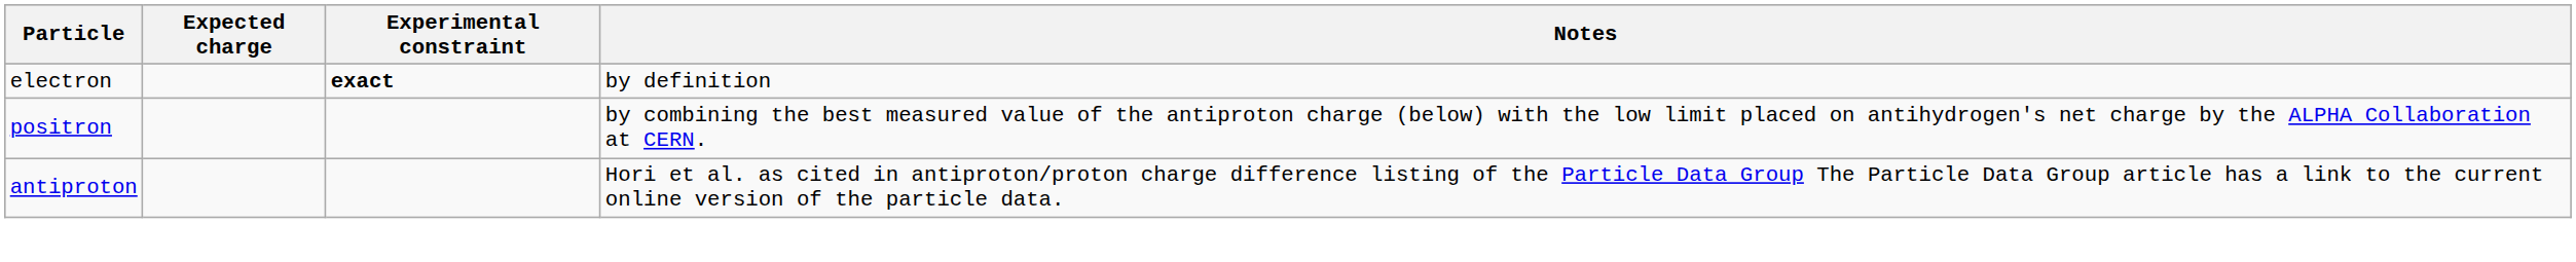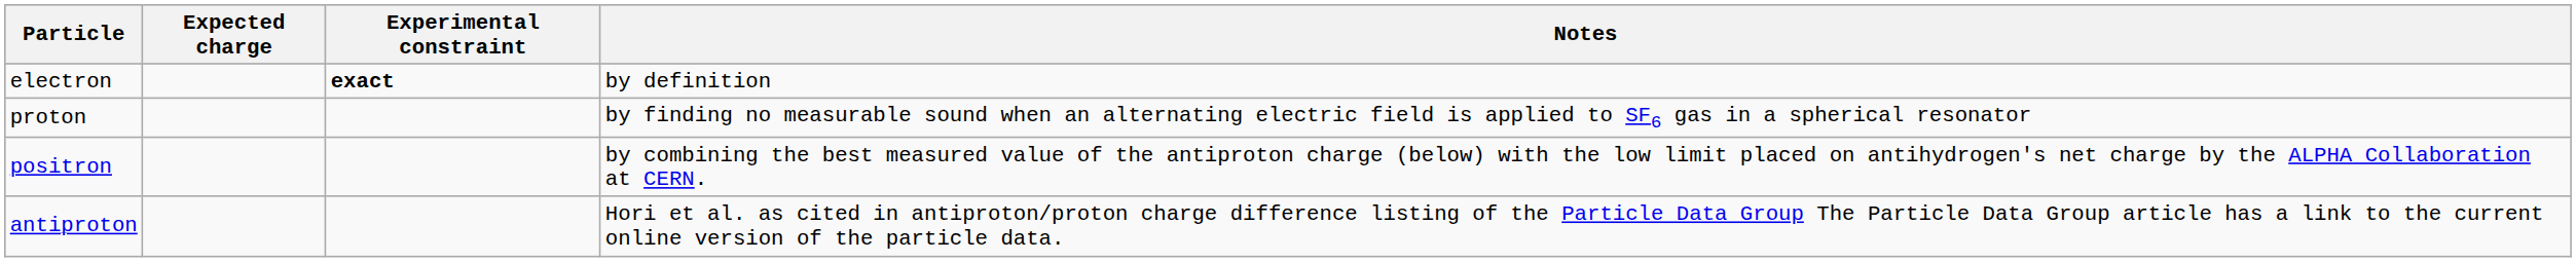 <table class="wikitable">
 <tr>
 <th>Particle</th>
 <th>Expected charge</th>
 <th>Experimental constraint</th>
 <th>Notes</th>
 </tr>
 <tr>
 <td>electron</td>
 <td></td>
 <td><strong>exact</strong></td>
 <td>by definition</td>
 </tr>
 <tr>
+<td>proton</td>
+<td></td>
+<td></td>
+<td>by finding no measurable sound when an alternating electric field is applied to <a href='#'>SF<sub>6</sub></a> gas in a spherical resonator</td>
+</tr>
+<tr>
 <td><a href='#'>positron</a></td>
 <td></td>
 <td></td>
 <td>by combining the best measured value of the antiproton charge (below) with the low limit placed on antihydrogen's net charge by the <a href='#'>ALPHA Collaboration</a> at <a href='#'>CERN</a>.</td>
 </tr>
 <tr>
 <td><a href='#'>antiproton</a></td>
 <td></td>
 <td></td>
 <td>Hori et al. as cited in antiproton/proton charge difference listing of the <a href='#'>Particle Data Group</a> The Particle Data Group article has a link to the current online version of the particle data.</td>
 </tr>
 </table>
